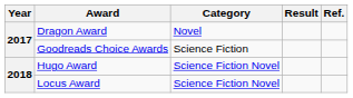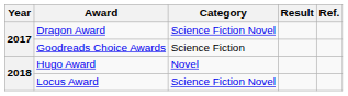 <table class="wikitable sortable">
 <tr>
 <th>Year</th>
 <th>Award</th>
 <th>Category</th>
 <th>Result</th>
 <th>Ref.</th>
 </tr>
 <tr>
 <th rowspan=2>2017</th>
 <td><a href='#'>Dragon Award</a></td>
-<td><a href='#'>Novel</a></td>
+<td><a href='#'>Science Fiction Novel</a></td>
 <td></td>
 <td></td>
 </tr>
 <tr>
 <td><a href='#'>Goodreads Choice Awards</a></td>
 <td>Science Fiction</td>
 <td></td>
 <td></td>
 </tr>
 <tr>
 <th rowspan=5>2018</th>
 <td><a href='#'>Hugo Award</a></td>
-<td><a href='#'>Science Fiction Novel</a></td>
+<td><a href='#'>Novel</a></td>
 <td></td>
 <td></td>
 </tr>
 <tr>
 <td><a href='#'>Locus Award</a></td>
 <td><a href='#'>Science Fiction Novel</a></td>
 <td></td>
 <td></td>
 </tr>
 </table>
